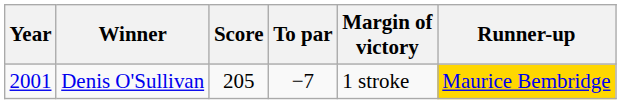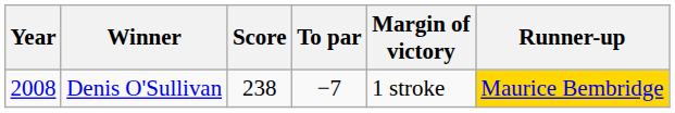 <table class="wikitable" style="font-size:95%">
 <tr>
 <th>Year</th>
 <th>Winner</th>
 <th>Score</th>
 <th>To par</th>
 <th>Margin of<br>victory</th>
 <th>Runner-up</th>
 </tr>
 <tr>
-<td><a href='#'>2001</a></td>
+<td><a href='#'>2008</a></td>
 <td> <a href='#'>Denis O'Sullivan</a></td>
-<td align=center>205</td>
+<td align=center>238</td>
 <td align=center>−7</td>
 <td>1 stroke</td>
 <td style="background: gold;"> <a href='#'>Maurice Bembridge</a></td>
 </tr>
 </table>
